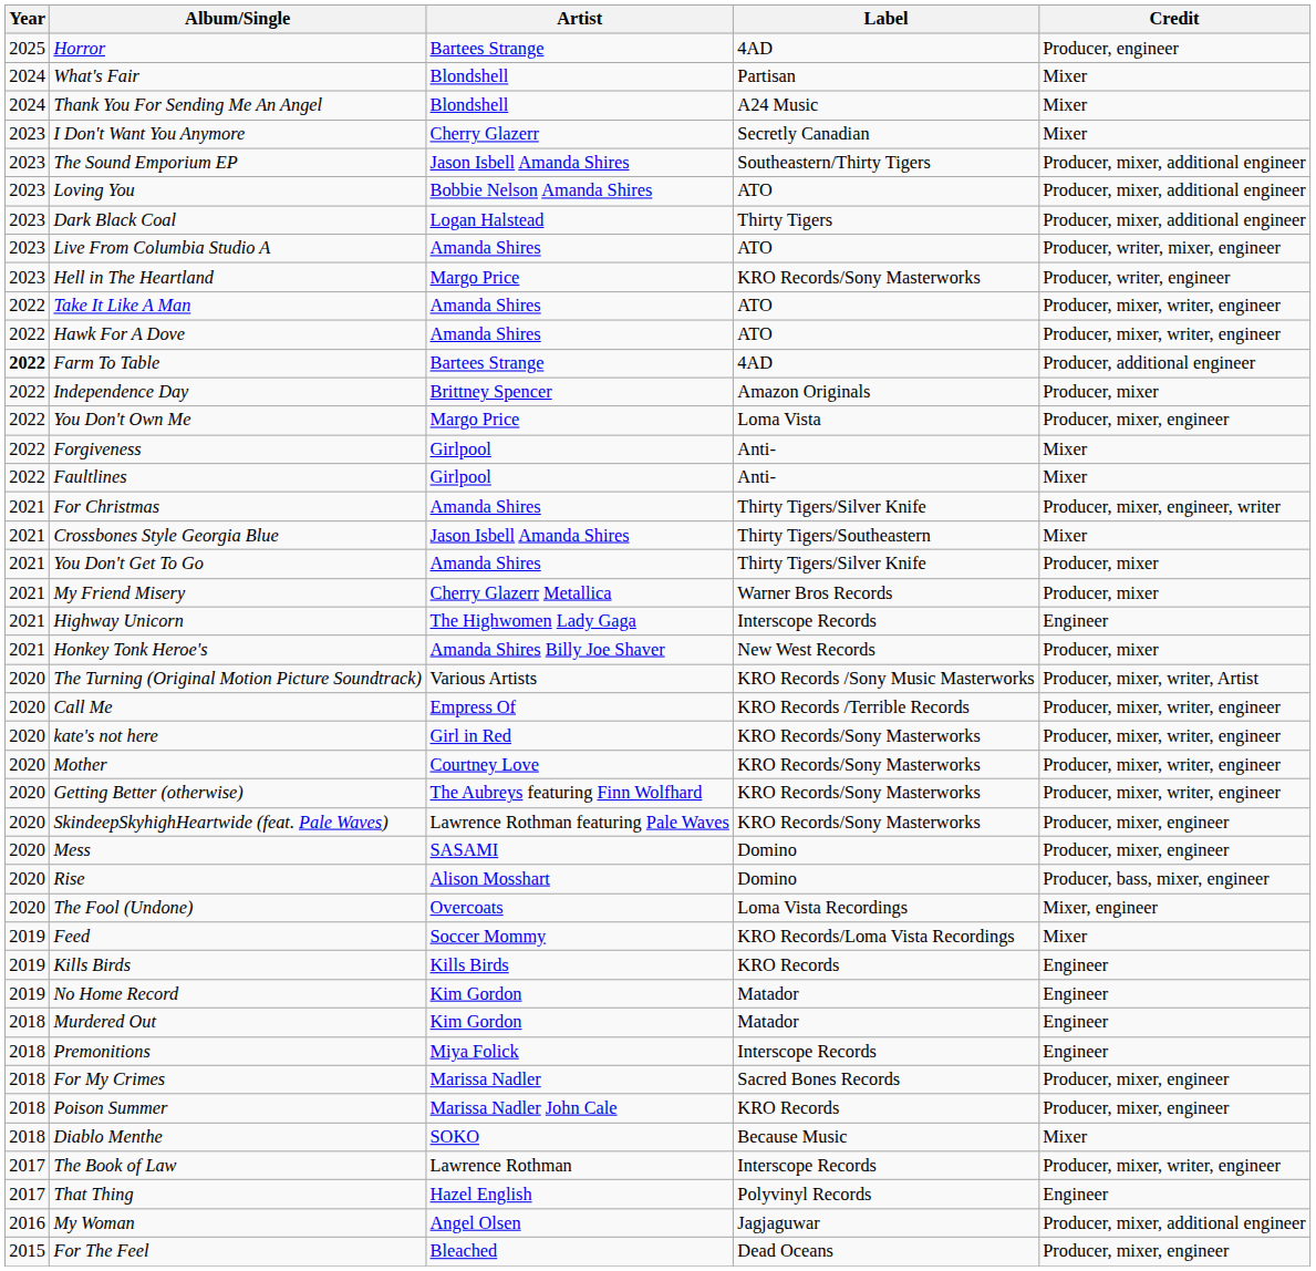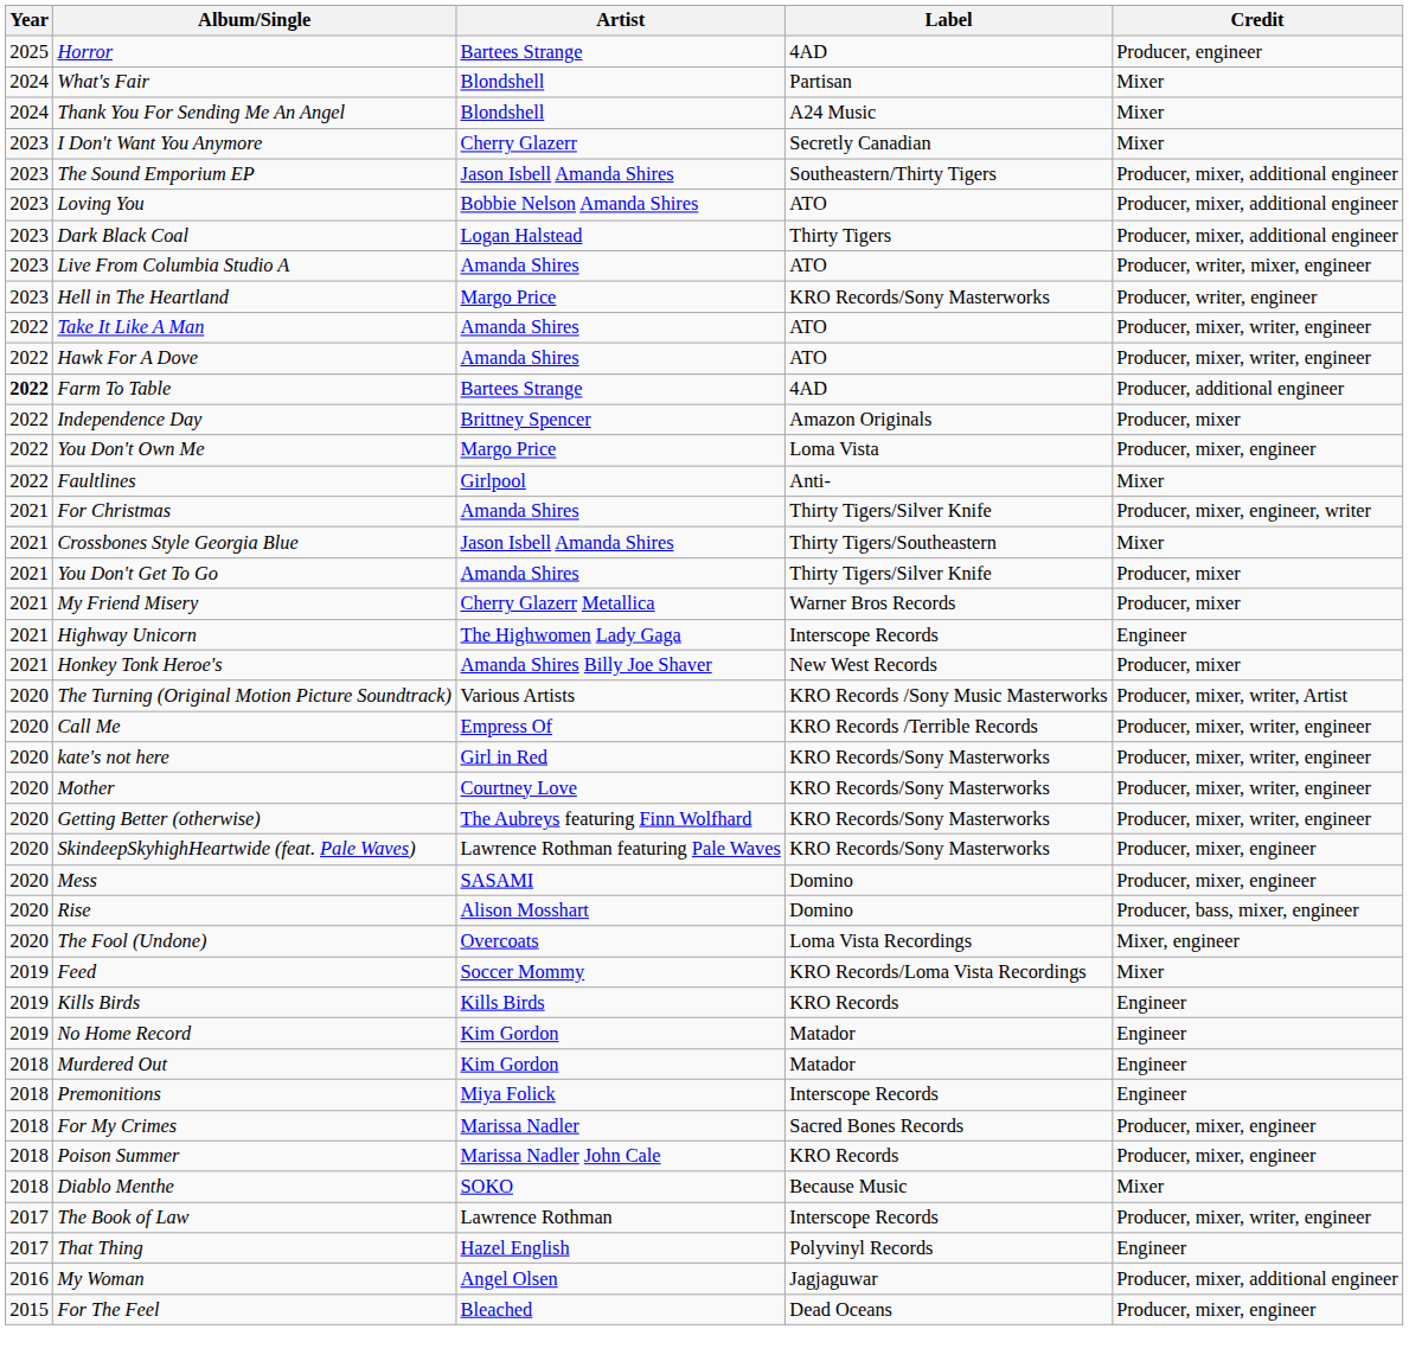 <table class="wikitable">
 <tr>
 <th>Year</th>
 <th>Album/Single</th>
 <th>Artist</th>
 <th>Label</th>
 <th>Credit</th>
 </tr>
 <tr>
 <td>2025</td>
 <td><em><a href='#'>Horror</a></em></td>
 <td><a href='#'>Bartees Strange</a></td>
 <td>4AD</td>
 <td>Producer, engineer</td>
 </tr>
 <tr>
 <td>2024</td>
 <td><em>What's Fair</em></td>
 <td><a href='#'>Blondshell</a></td>
 <td>Partisan</td>
 <td>Mixer</td>
 </tr>
 <tr>
 <td>2024</td>
 <td><em>Thank You For Sending Me An Angel</em></td>
 <td><a href='#'>Blondshell</a></td>
 <td>A24 Music</td>
 <td>Mixer</td>
 </tr>
 <tr>
 <td>2023</td>
 <td><em>I Don't Want You Anymore</em></td>
 <td><a href='#'>Cherry Glazerr</a></td>
 <td>Secretly Canadian</td>
 <td>Mixer</td>
 </tr>
 <tr>
 <td>2023</td>
 <td><em>The Sound Emporium EP</em></td>
 <td><a href='#'>Jason Isbell</a> <a href='#'>Amanda Shires</a></td>
 <td>Southeastern/Thirty Tigers</td>
 <td>Producer, mixer, additional engineer</td>
 </tr>
 <tr>
 <td>2023</td>
 <td><em>Loving You</em></td>
 <td><a href='#'>Bobbie Nelson</a> <a href='#'>Amanda Shires</a></td>
 <td>ATO</td>
 <td>Producer, mixer, additional engineer</td>
 </tr>
 <tr>
 <td>2023</td>
 <td><em>Dark Black Coal</em></td>
 <td><a href='#'>Logan Halstead</a></td>
 <td>Thirty Tigers</td>
 <td>Producer, mixer, additional engineer</td>
 </tr>
 <tr>
 <td>2023</td>
 <td><em>Live From Columbia Studio A</em></td>
 <td><a href='#'>Amanda Shires</a></td>
 <td>ATO</td>
 <td>Producer, writer, mixer, engineer</td>
 </tr>
 <tr>
 <td>2023</td>
 <td><em>Hell in The Heartland</em></td>
 <td><a href='#'>Margo Price</a></td>
 <td>KRO Records/Sony Masterworks</td>
 <td>Producer, writer, engineer</td>
 </tr>
 <tr>
 <td>2022</td>
 <td><em><a href='#'>Take It Like A Man</a></em></td>
 <td><a href='#'>Amanda Shires</a></td>
 <td>ATO</td>
 <td>Producer, mixer, writer, engineer</td>
 </tr>
 <tr>
 <td>2022</td>
 <td><em>Hawk For A Dove</em></td>
 <td><a href='#'>Amanda Shires</a></td>
 <td>ATO</td>
 <td>Producer, mixer, writer, engineer</td>
 </tr>
 <tr>
 <td><strong>2022</strong></td>
 <td><em>Farm To Table</em></td>
 <td><a href='#'>Bartees Strange</a></td>
 <td>4AD</td>
 <td>Producer, additional engineer</td>
 </tr>
 <tr>
 <td>2022</td>
 <td><em>Independence Day</em></td>
 <td><a href='#'>Brittney Spencer</a></td>
 <td>Amazon Originals</td>
 <td>Producer, mixer</td>
 </tr>
 <tr>
 <td>2022</td>
 <td><em>You Don't Own Me</em></td>
 <td><a href='#'>Margo Price</a></td>
 <td>Loma Vista</td>
 <td>Producer, mixer, engineer</td>
-</tr>
-<tr>
-<td>2022</td>
-<td><em>Forgiveness</em></td>
-<td><a href='#'>Girlpool</a></td>
-<td>Anti-</td>
-<td>Mixer</td>
 </tr>
 <tr>
 <td>2022</td>
 <td><em>Faultlines</em></td>
 <td><a href='#'>Girlpool</a></td>
 <td>Anti-</td>
 <td>Mixer</td>
 </tr>
 <tr>
 <td>2021</td>
 <td><em>For Christmas</em></td>
 <td><a href='#'>Amanda Shires</a></td>
 <td>Thirty Tigers/Silver Knife</td>
 <td>Producer, mixer, engineer, writer</td>
 </tr>
 <tr>
 <td>2021</td>
 <td><em>Crossbones Style</em> <em>Georgia Blue</em></td>
 <td><a href='#'>Jason Isbell</a> <a href='#'>Amanda Shires</a></td>
 <td>Thirty Tigers/Southeastern</td>
 <td>Mixer</td>
 </tr>
 <tr>
 <td>2021</td>
 <td><em>You Don't Get To Go</em></td>
 <td><a href='#'>Amanda Shires</a></td>
 <td>Thirty Tigers/Silver Knife</td>
 <td>Producer, mixer</td>
 </tr>
 <tr>
 <td>2021</td>
 <td><em>My Friend Misery</em></td>
 <td><a href='#'>Cherry Glazerr</a> <a href='#'>Metallica</a></td>
 <td>Warner Bros Records</td>
 <td>Producer, mixer</td>
 </tr>
 <tr>
 <td>2021</td>
 <td><em>Highway Unicorn</em></td>
 <td><a href='#'>The Highwomen</a> <a href='#'>Lady Gaga</a></td>
 <td>Interscope Records</td>
 <td>Engineer</td>
 </tr>
 <tr>
 <td>2021</td>
 <td><em>Honkey Tonk Heroe's</em></td>
 <td><a href='#'>Amanda Shires</a> <a href='#'>Billy Joe Shaver</a></td>
 <td>New West Records</td>
 <td>Producer, mixer</td>
 </tr>
 <tr>
 <td>2020</td>
 <td><em>The Turning (Original Motion Picture Soundtrack)</em></td>
 <td>Various Artists</td>
 <td>KRO Records /Sony Music Masterworks</td>
 <td>Producer, mixer, writer, Artist</td>
 </tr>
 <tr>
 <td>2020</td>
 <td><em>Call Me</em></td>
 <td><a href='#'>Empress Of</a></td>
 <td>KRO Records /Terrible Records</td>
 <td>Producer, mixer, writer, engineer</td>
 </tr>
 <tr>
 <td>2020</td>
 <td><em>kate's not here</em></td>
 <td><a href='#'>Girl in Red</a></td>
 <td>KRO Records/Sony Masterworks</td>
 <td>Producer, mixer, writer, engineer</td>
 </tr>
 <tr>
 <td>2020</td>
 <td><em>Mother</em></td>
 <td><a href='#'>Courtney Love</a></td>
 <td>KRO Records/Sony Masterworks</td>
 <td>Producer, mixer, writer, engineer</td>
 </tr>
 <tr>
 <td>2020</td>
 <td><em>Getting Better (otherwise)</em></td>
 <td><a href='#'>The Aubreys</a> featuring <a href='#'>Finn Wolfhard</a></td>
 <td>KRO Records/Sony Masterworks</td>
 <td>Producer, mixer, writer, engineer</td>
 </tr>
 <tr>
 <td>2020</td>
 <td><em>SkindeepSkyhighHeartwide (feat. <a href='#'>Pale Waves</a>)</em></td>
 <td>Lawrence Rothman featuring <a href='#'>Pale Waves</a></td>
 <td>KRO Records/Sony Masterworks</td>
 <td>Producer, mixer, engineer</td>
 </tr>
 <tr>
 <td>2020</td>
 <td><em>Mess</em></td>
 <td><a href='#'>SASAMI</a></td>
 <td>Domino</td>
 <td>Producer, mixer, engineer</td>
 </tr>
 <tr>
 <td>2020</td>
 <td><em>Rise</em></td>
 <td><a href='#'>Alison Mosshart</a></td>
 <td>Domino</td>
 <td>Producer, bass, mixer, engineer</td>
 </tr>
 <tr>
 <td>2020</td>
 <td><em>The Fool (Undone)</em></td>
 <td><a href='#'>Overcoats</a></td>
 <td>Loma Vista Recordings</td>
 <td>Mixer, engineer</td>
 </tr>
 <tr>
 <td>2019</td>
 <td><em>Feed</em></td>
 <td><a href='#'>Soccer Mommy</a></td>
 <td>KRO Records/Loma Vista Recordings</td>
 <td>Mixer</td>
 </tr>
 <tr>
 <td>2019</td>
 <td><em>Kills Birds</em></td>
 <td><a href='#'>Kills Birds</a></td>
 <td>KRO Records</td>
 <td>Engineer</td>
 </tr>
 <tr>
 <td>2019</td>
 <td><em>No Home Record</em></td>
 <td><a href='#'>Kim Gordon</a></td>
 <td>Matador</td>
 <td>Engineer</td>
 </tr>
 <tr>
 <td>2018</td>
 <td><em>Murdered Out</em></td>
 <td><a href='#'>Kim Gordon</a></td>
 <td>Matador</td>
 <td>Engineer</td>
 </tr>
 <tr>
 <td>2018</td>
 <td><em>Premonitions</em></td>
 <td><a href='#'>Miya Folick</a></td>
 <td>Interscope Records</td>
 <td>Engineer</td>
 </tr>
 <tr>
 <td>2018</td>
 <td><em>For My Crimes</em></td>
 <td><a href='#'>Marissa Nadler</a></td>
 <td>Sacred Bones Records</td>
 <td>Producer, mixer, engineer</td>
 </tr>
 <tr>
 <td>2018</td>
 <td><em>Poison Summer</em></td>
 <td><a href='#'>Marissa Nadler</a> <a href='#'>John Cale</a></td>
 <td>KRO Records</td>
 <td>Producer, mixer, engineer</td>
 </tr>
 <tr>
 <td>2018</td>
 <td><em>Diablo Menthe</em></td>
 <td><a href='#'>SOKO</a></td>
 <td>Because Music</td>
 <td>Mixer</td>
 </tr>
 <tr>
 <td>2017</td>
 <td><em>The Book of Law</em></td>
 <td>Lawrence Rothman</td>
 <td>Interscope Records</td>
 <td>Producer, mixer, writer, engineer</td>
 </tr>
 <tr>
 <td>2017</td>
 <td><em>That Thing</em></td>
 <td><a href='#'>Hazel English</a></td>
 <td>Polyvinyl Records</td>
 <td>Engineer</td>
 </tr>
 <tr>
 <td>2016</td>
 <td><em>My Woman</em></td>
 <td><a href='#'>Angel Olsen</a></td>
 <td>Jagjaguwar</td>
 <td>Producer, mixer, additional engineer</td>
 </tr>
 <tr>
 <td>2015</td>
 <td><em>For The Feel</em></td>
 <td><a href='#'>Bleached</a></td>
 <td>Dead Oceans</td>
 <td>Producer, mixer, engineer</td>
 </tr>
 </table>
